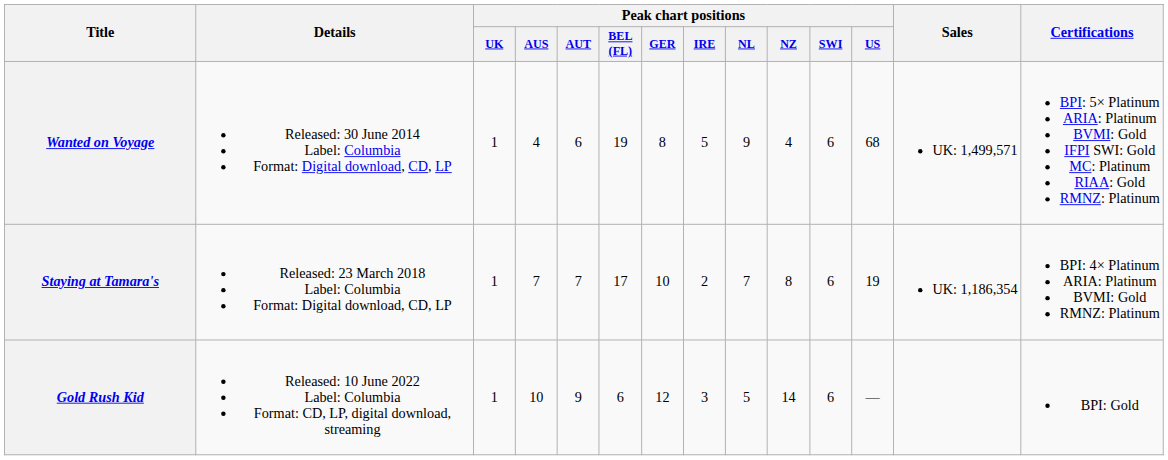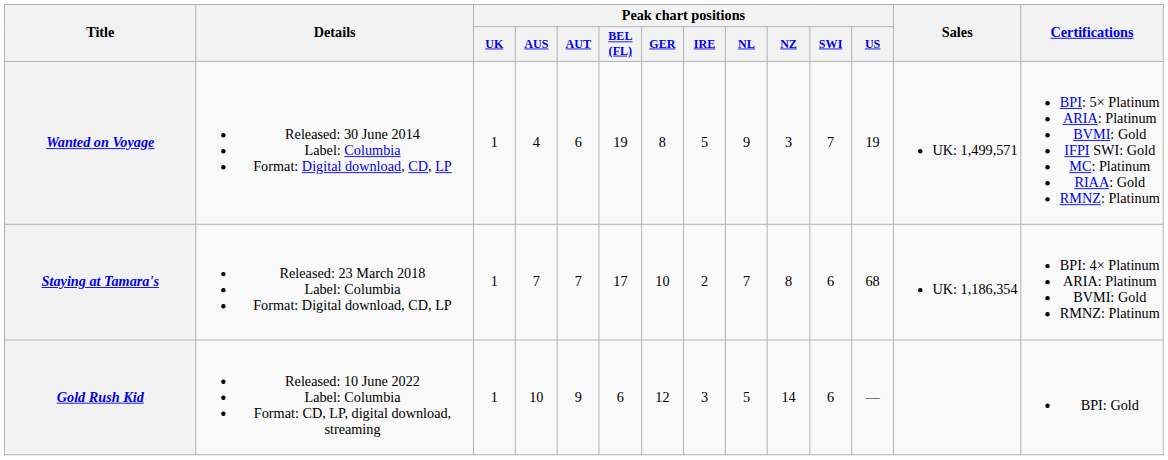 <table class="wikitable plainrowheaders" style="text-align:center;">
 <tr>
 <th scope="col" rowspan="2" style="width:13em;">Title</th>
 <th scope="col" rowspan="2" style="width:19em;">Details</th>
 <th scope="col" colspan="10">Peak chart positions </th>
 <th scope="col" rowspan="2">Sales</th>
 <th scope="col" rowspan="2"><a href='#'>Certifications</a></th>
 </tr>
 <tr>
 <th scope="col" style="width:3em;font-size:85%;"><a href='#'>UK</a><br></th>
 <th scope="col" style="width:3em;font-size:85%;"><a href='#'>AUS</a><br></th>
 <th scope="col" style="width:3em;font-size:85%;"><a href='#'>AUT</a><br></th>
 <th scope="col" style="width:3em;font-size:85%;"><a href='#'>BEL<br>(FL)</a><br></th>
 <th scope="col" style="width:3em;font-size:85%;"><a href='#'>GER</a><br></th>
 <th scope="col" style="width:3em;font-size:85%;"><a href='#'>IRE</a><br></th>
 <th scope="col" style="width:3em;font-size:85%;"><a href='#'>NL</a><br></th>
 <th scope="col" style="width:3em;font-size:85%;"><a href='#'>NZ</a><br></th>
 <th scope="col" style="width:3em;font-size:85%;"><a href='#'>SWI</a><br></th>
 <th scope="col" style="width:3em;font-size:85%;"><a href='#'>US</a><br></th>
 </tr>
 <tr>
 <th scope="row"><em><a href='#'>Wanted on Voyage</a></em></th>
 <td><br><ul><li>Released: 30 June 2014</li><li>Label: <a href='#'>Columbia</a></li><li>Format: <a href='#'>Digital download</a>, <a href='#'>CD</a>, <a href='#'>LP</a></li></ul></td>
 <td>1</td>
 <td>4</td>
 <td>6</td>
 <td>19</td>
 <td>8</td>
 <td>5</td>
 <td>9</td>
-<td>4</td>
-<td>6</td>
-<td>68</td>
+<td>3</td>
+<td>7</td>
+<td>19</td>
 <td><br><ul><li>UK: 1,499,571</li></ul></td>
 <td><br><ul><li><a href='#'>BPI</a>: 5× Platinum</li><li><a href='#'>ARIA</a>: Platinum</li><li><a href='#'>BVMI</a>: Gold</li><li><a href='#'>IFPI</a> SWI: Gold</li><li><a href='#'>MC</a>: Platinum</li><li><a href='#'>RIAA</a>: Gold</li><li><a href='#'>RMNZ</a>: Platinum</li></ul></td>
 </tr>
 <tr>
 <th scope="row"><em><a href='#'>Staying at Tamara's</a></em></th>
 <td><br><ul><li>Released: 23 March 2018</li><li>Label: Columbia</li><li>Format: Digital download, CD, LP</li></ul></td>
 <td>1</td>
 <td>7</td>
 <td>7</td>
 <td>17</td>
 <td>10</td>
 <td>2</td>
 <td>7</td>
 <td>8</td>
 <td>6</td>
-<td>19</td>
+<td>68</td>
 <td><br><ul><li>UK: 1,186,354</li></ul></td>
 <td><br><ul><li>BPI: 4× Platinum</li><li>ARIA: Platinum</li><li>BVMI: Gold</li><li>RMNZ: Platinum</li></ul></td>
 </tr>
 <tr>
 <th scope="row"><em><a href='#'>Gold Rush Kid</a></em></th>
 <td><br><ul><li>Released: 10 June 2022</li><li>Label: Columbia</li><li>Format: CD, LP, digital download, streaming</li></ul></td>
 <td>1</td>
 <td>10</td>
 <td>9</td>
 <td>6</td>
 <td>12</td>
 <td>3</td>
 <td>5</td>
 <td>14</td>
 <td>6</td>
 <td>—</td>
 <td></td>
 <td><br><ul><li>BPI: Gold</li></ul></td>
 </tr>
 </table>
